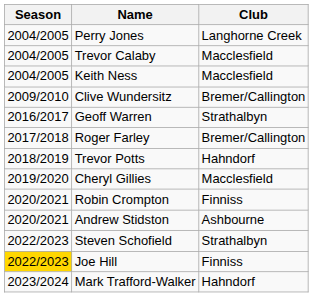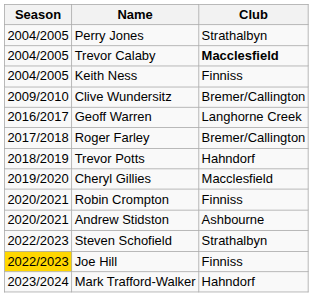 <table class="wikitable">
 <tr>
 <th>Season</th>
 <th>Name</th>
 <th>Club</th>
 </tr>
 <tr>
 <td>2004/2005</td>
 <td>Perry Jones</td>
-<td>Langhorne Creek</td>
+<td>Strathalbyn</td>
 </tr>
 <tr>
 <td>2004/2005</td>
 <td>Trevor Calaby</td>
-<td>Macclesfield</td>
+<td><strong>Macclesfield</strong></td>
 </tr>
 <tr>
 <td>2004/2005</td>
 <td>Keith Ness</td>
-<td>Macclesfield</td>
+<td>Finniss</td>
 </tr>
 <tr>
 <td>2009/2010</td>
 <td>Clive Wundersitz</td>
 <td>Bremer/Callington</td>
 </tr>
 <tr>
 <td>2016/2017</td>
 <td>Geoff Warren</td>
-<td>Strathalbyn</td>
+<td>Langhorne Creek</td>
 </tr>
 <tr>
 <td>2017/2018</td>
 <td>Roger Farley</td>
 <td>Bremer/Callington</td>
 </tr>
 <tr>
 <td>2018/2019</td>
 <td>Trevor Potts</td>
 <td>Hahndorf</td>
 </tr>
 <tr>
 <td>2019/2020</td>
 <td>Cheryl Gillies</td>
 <td>Macclesfield</td>
 </tr>
 <tr>
 <td>2020/2021</td>
 <td>Robin Crompton</td>
 <td>Finniss</td>
 </tr>
 <tr>
 <td>2020/2021</td>
 <td>Andrew Stidston</td>
 <td>Ashbourne</td>
 </tr>
 <tr>
 <td>2022/2023</td>
 <td>Steven Schofield</td>
 <td>Strathalbyn</td>
 </tr>
 <tr>
 <td style="background: gold;">2022/2023</td>
 <td>Joe Hill</td>
 <td>Finniss</td>
 </tr>
 <tr>
 <td>2023/2024</td>
 <td>Mark Trafford-Walker</td>
 <td>Hahndorf</td>
 </tr>
 </table>
